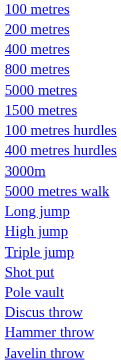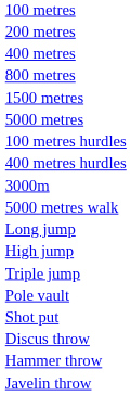 <table>
 <tr>
 <td><a href='#'>100 metres</a></td>
 <td></td>
 <td></td>
 <td></td>
 <td></td>
 <td></td>
 <td></td>
 </tr>
 <tr>
 <td><a href='#'>200 metres</a></td>
 <td></td>
 <td></td>
 <td></td>
 <td></td>
 <td></td>
 <td></td>
 </tr>
 <tr>
 <td><a href='#'>400 metres</a></td>
 <td></td>
 <td></td>
 <td></td>
 <td></td>
 <td></td>
 <td></td>
 </tr>
 <tr>
 <td><a href='#'>800 metres</a></td>
 <td></td>
 <td></td>
 <td></td>
 <td></td>
 <td></td>
 <td></td>
 </tr>
 <tr>
-<td><a href='#'>5000 metres</a></td>
+<td><a href='#'>1500 metres</a></td>
 <td></td>
 <td></td>
 <td></td>
 <td></td>
 <td></td>
 <td></td>
 </tr>
 <tr>
-<td><a href='#'>1500 metres</a></td>
+<td><a href='#'>5000 metres</a></td>
 <td></td>
 <td></td>
 <td></td>
 <td></td>
 <td></td>
 <td></td>
 </tr>
 <tr>
 <td><a href='#'>100 metres hurdles</a></td>
 <td></td>
 <td></td>
 <td></td>
 <td></td>
 <td></td>
 <td></td>
 </tr>
 <tr>
 <td><a href='#'>400 metres hurdles</a></td>
 <td></td>
 <td></td>
 <td></td>
 <td></td>
 <td></td>
 <td></td>
 </tr>
 <tr>
 <td><a href='#'>3000m </a></td>
 <td></td>
 <td></td>
 <td></td>
 <td></td>
 <td></td>
 <td></td>
 </tr>
 <tr>
 <td><a href='#'>5000 metres walk</a></td>
 <td></td>
 <td></td>
 <td></td>
 <td></td>
 <td></td>
 <td></td>
 </tr>
 <tr>
 <td><a href='#'>Long jump</a></td>
 <td></td>
 <td></td>
 <td></td>
 <td></td>
 <td></td>
 <td></td>
 </tr>
 <tr>
 <td><a href='#'>High jump</a></td>
 <td></td>
 <td></td>
 <td></td>
 <td></td>
 <td></td>
 <td></td>
 </tr>
 <tr>
 <td><a href='#'>Triple jump</a></td>
 <td></td>
 <td></td>
 <td></td>
 <td></td>
 <td></td>
 <td></td>
 </tr>
 <tr>
-<td><a href='#'>Shot put</a></td>
+<td><a href='#'>Pole vault</a></td>
 <td></td>
 <td></td>
 <td></td>
 <td></td>
 <td></td>
 <td></td>
 </tr>
 <tr>
-<td><a href='#'>Pole vault</a></td>
+<td><a href='#'>Shot put</a></td>
 <td></td>
 <td></td>
 <td></td>
 <td></td>
 <td></td>
 <td></td>
 </tr>
 <tr>
 <td><a href='#'>Discus throw</a></td>
 <td></td>
 <td></td>
 <td></td>
 <td></td>
 <td></td>
 <td></td>
 </tr>
 <tr>
 <td><a href='#'>Hammer throw</a></td>
 <td></td>
 <td></td>
 <td></td>
 <td></td>
 <td></td>
 <td></td>
 </tr>
 <tr>
 <td><a href='#'>Javelin throw</a></td>
 <td></td>
 <td></td>
 <td></td>
 <td></td>
 <td></td>
 <td></td>
 </tr>
 </table>
